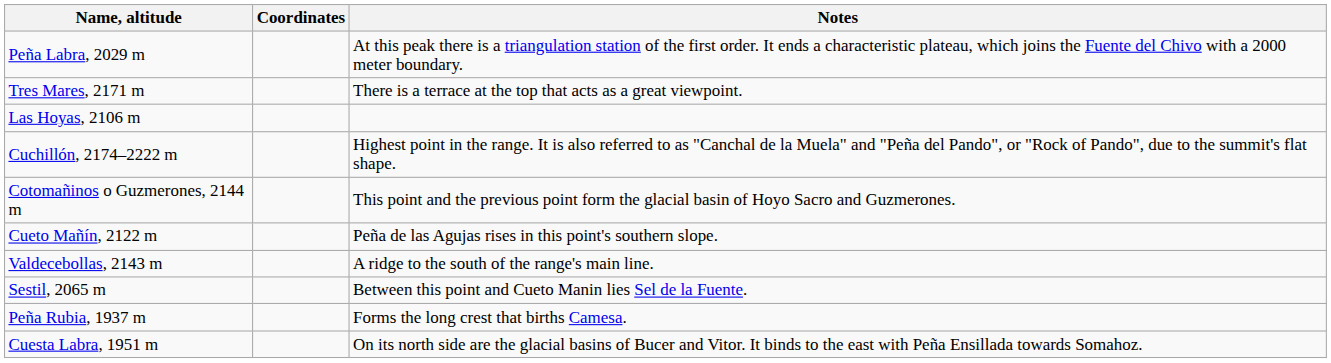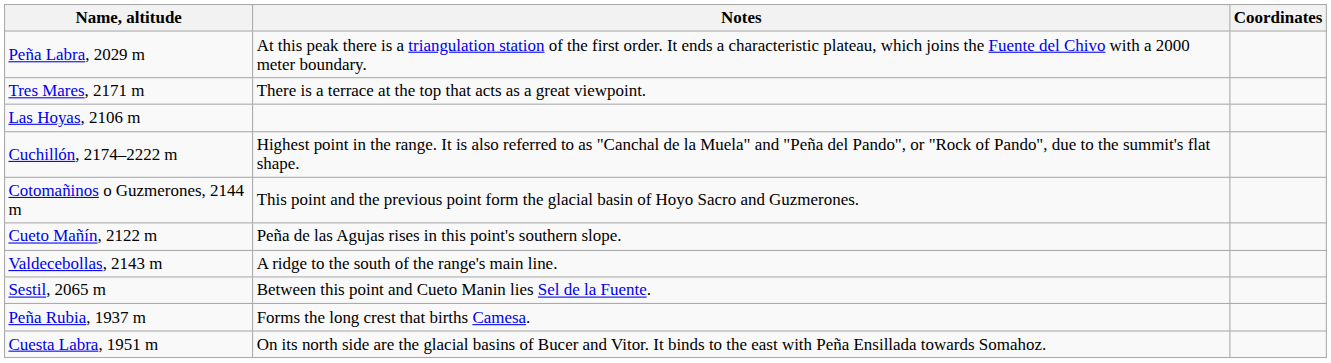 <table class="wikitable">
 <tr>
 <th>Name, altitude</th>
+<th>Notes</th>
 <th>Coordinates</th>
-<th>Notes</th>
 </tr>
 <tr>
 <td><a href='#'>Peña Labra</a>, 2029 m</td>
+<td>At this peak there is a <a href='#'>triangulation station</a> of the first order. It ends a characteristic plateau, which joins the <a href='#'>Fuente del Chivo</a> with a 2000 meter boundary.</td>
 <td></td>
-<td>At this peak there is a <a href='#'>triangulation station</a> of the first order. It ends a characteristic plateau, which joins the <a href='#'>Fuente del Chivo</a> with a 2000 meter boundary.</td>
 </tr>
 <tr>
 <td><a href='#'>Tres Mares</a>, 2171 m</td>
+<td>There is a terrace at the top that acts as a great viewpoint.</td>
 <td></td>
-<td>There is a terrace at the top that acts as a great viewpoint.</td>
 </tr>
 <tr>
 <td><a href='#'>Las Hoyas</a>, 2106 m</td>
 <td></td>
 <td></td>
 </tr>
 <tr>
 <td><a href='#'>Cuchillón</a>, 2174–2222 m</td>
+<td>Highest point in the range. It is also referred to as "Canchal de la Muela" and "Peña del Pando", or "Rock of Pando", due to the summit's flat shape.</td>
 <td></td>
-<td>Highest point in the range. It is also referred to as "Canchal de la Muela" and "Peña del Pando", or "Rock of Pando", due to the summit's flat shape.</td>
 </tr>
 <tr>
 <td><a href='#'>Cotomañinos</a> o Guzmerones, 2144 m</td>
+<td>This point and the previous point form the glacial basin of Hoyo Sacro and Guzmerones.</td>
 <td></td>
-<td>This point and the previous point form the glacial basin of Hoyo Sacro and Guzmerones.</td>
 </tr>
 <tr>
 <td><a href='#'>Cueto Mañín</a>, 2122 m</td>
+<td>Peña de las Agujas rises in this point's southern slope.</td>
 <td></td>
-<td>Peña de las Agujas rises in this point's southern slope.</td>
 </tr>
 <tr>
 <td><a href='#'>Valdecebollas</a>, 2143 m</td>
+<td>A ridge to the south of the range's main line.</td>
 <td></td>
-<td>A ridge to the south of the range's main line.</td>
 </tr>
 <tr>
 <td><a href='#'>Sestil</a>, 2065 m</td>
+<td>Between this point and Cueto Manin lies <a href='#'>Sel de la Fuente</a>.</td>
 <td></td>
-<td>Between this point and Cueto Manin lies <a href='#'>Sel de la Fuente</a>.</td>
 </tr>
 <tr>
 <td><a href='#'>Peña Rubia</a>, 1937 m</td>
+<td>Forms the long crest that births <a href='#'>Camesa</a>.</td>
 <td></td>
-<td>Forms the long crest that births <a href='#'>Camesa</a>.</td>
 </tr>
 <tr>
 <td><a href='#'>Cuesta Labra</a>, 1951 m</td>
+<td>On its north side are the glacial basins of Bucer and Vitor. It binds to the east with Peña Ensillada towards Somahoz.</td>
 <td></td>
-<td>On its north side are the glacial basins of Bucer and Vitor. It binds to the east with Peña Ensillada towards Somahoz.</td>
 </tr>
 </table>
